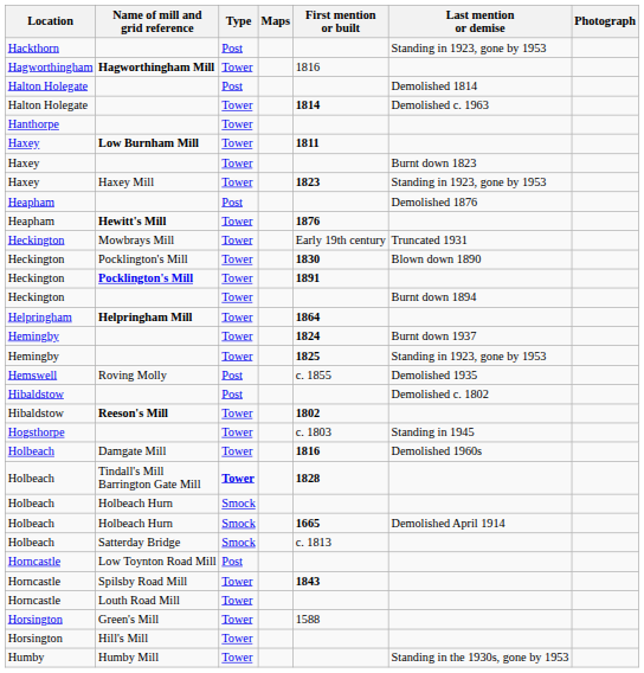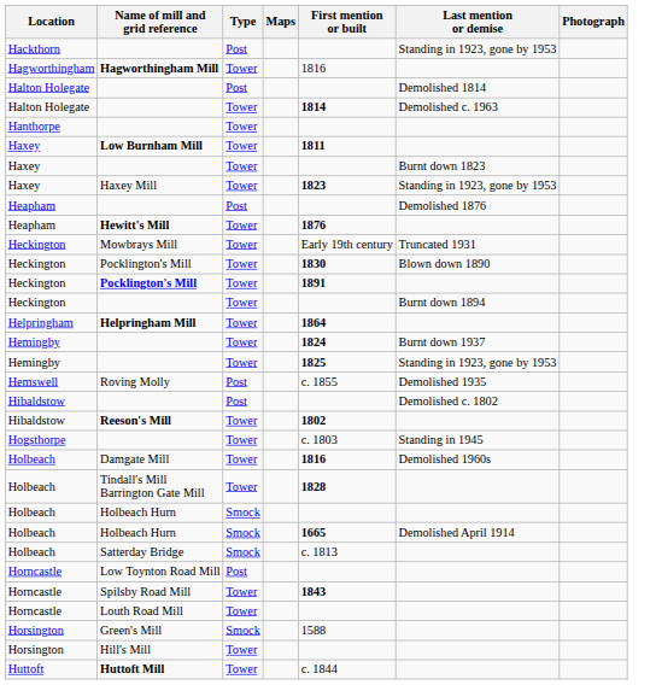 <table class="wikitable">
 <tr>
 <th>Location</th>
 <th>Name of mill and<br>grid reference</th>
 <th>Type</th>
 <th>Maps</th>
 <th>First mention<br>or built</th>
 <th>Last mention<br> or demise</th>
 <th>Photograph</th>
 </tr>
 <tr>
 <td><a href='#'>Hackthorn</a></td>
 <td></td>
 <td><a href='#'>Post</a></td>
 <td></td>
 <td></td>
 <td>Standing in 1923, gone by 1953</td>
 <td></td>
 </tr>
 <tr>
 <td><a href='#'>Hagworthingham</a></td>
 <td><strong>Hagworthingham Mill</strong><br></td>
 <td><a href='#'>Tower</a></td>
 <td></td>
 <td>1816</td>
 <td></td>
 <td></td>
 </tr>
 <tr>
 <td><a href='#'>Halton Holegate</a></td>
 <td></td>
 <td><a href='#'>Post</a></td>
 <td></td>
 <td></td>
 <td>Demolished 1814</td>
 <td></td>
 </tr>
 <tr>
 <td>Halton Holegate</td>
 <td></td>
 <td><a href='#'>Tower</a></td>
 <td></td>
 <td><strong>1814</strong></td>
 <td>Demolished c. 1963</td>
 <td></td>
 </tr>
 <tr>
 <td><a href='#'>Hanthorpe</a></td>
 <td></td>
 <td><a href='#'>Tower</a></td>
 <td></td>
 <td></td>
 <td></td>
 <td></td>
 </tr>
 <tr>
 <td><a href='#'>Haxey</a></td>
 <td><strong>Low Burnham Mill</strong><br></td>
 <td><a href='#'>Tower</a></td>
 <td></td>
 <td><strong>1811</strong></td>
 <td></td>
 <td></td>
 </tr>
 <tr>
 <td>Haxey</td>
 <td></td>
 <td><a href='#'>Tower</a></td>
 <td></td>
 <td></td>
 <td>Burnt down 1823</td>
 <td></td>
 </tr>
 <tr>
 <td>Haxey</td>
 <td>Haxey Mill<br></td>
 <td><a href='#'>Tower</a></td>
 <td></td>
 <td><strong>1823</strong></td>
 <td>Standing in 1923, gone by 1953<br></td>
 <td></td>
 </tr>
 <tr>
 <td><a href='#'>Heapham</a></td>
 <td></td>
 <td><a href='#'>Post</a></td>
 <td></td>
 <td></td>
 <td>Demolished 1876</td>
 <td></td>
 </tr>
 <tr>
 <td>Heapham</td>
 <td><strong>Hewitt's Mill</strong><br></td>
 <td><a href='#'>Tower</a></td>
 <td></td>
 <td><strong>1876</strong></td>
 <td></td>
 <td></td>
 </tr>
 <tr>
 <td><a href='#'>Heckington</a></td>
 <td>Mowbrays Mill<br></td>
 <td><a href='#'>Tower</a></td>
 <td></td>
 <td>Early 19th century</td>
 <td>Truncated 1931<br></td>
 <td></td>
 </tr>
 <tr>
 <td>Heckington</td>
 <td>Pocklington's Mill</td>
 <td><a href='#'>Tower</a></td>
 <td></td>
 <td><strong>1830</strong></td>
 <td>Blown down 1890</td>
 <td></td>
 </tr>
 <tr>
 <td>Heckington</td>
 <td><strong><a href='#'>Pocklington's Mill</a></strong><br></td>
 <td><a href='#'>Tower</a></td>
 <td></td>
 <td><strong>1891</strong></td>
 <td></td>
 <td></td>
 </tr>
 <tr>
 <td>Heckington</td>
 <td></td>
 <td><a href='#'>Tower</a></td>
 <td></td>
 <td></td>
 <td>Burnt down 1894</td>
 <td></td>
 </tr>
 <tr>
 <td><a href='#'>Helpringham</a></td>
 <td><strong>Helpringham Mill</strong><br></td>
 <td><a href='#'>Tower</a></td>
 <td></td>
 <td><strong>1864</strong></td>
 <td></td>
 <td></td>
 </tr>
 <tr>
 <td><a href='#'>Hemingby</a></td>
 <td></td>
 <td><a href='#'>Tower</a></td>
 <td></td>
 <td><strong>1824</strong></td>
 <td>Burnt down 1937<br></td>
 <td></td>
 </tr>
 <tr>
 <td>Hemingby</td>
 <td></td>
 <td><a href='#'>Tower</a></td>
 <td></td>
 <td><strong>1825</strong></td>
 <td>Standing in 1923, gone by 1953</td>
 <td></td>
 </tr>
 <tr>
 <td><a href='#'>Hemswell</a></td>
 <td>Roving Molly</td>
 <td><a href='#'>Post</a></td>
 <td></td>
 <td>c. 1855</td>
 <td>Demolished 1935</td>
 <td></td>
 </tr>
 <tr>
 <td><a href='#'>Hibaldstow</a></td>
 <td></td>
 <td><a href='#'>Post</a></td>
 <td></td>
 <td></td>
 <td>Demolished c. 1802</td>
 <td></td>
 </tr>
 <tr>
 <td>Hibaldstow</td>
 <td><strong>Reeson's Mill</strong><br></td>
 <td><a href='#'>Tower</a></td>
 <td></td>
 <td><strong>1802</strong></td>
 <td></td>
 <td></td>
 </tr>
 <tr>
 <td><a href='#'>Hogsthorpe</a></td>
 <td></td>
 <td><a href='#'>Tower</a></td>
 <td></td>
 <td>c. 1803</td>
 <td>Standing in 1945<br></td>
 <td></td>
 </tr>
 <tr>
 <td><a href='#'>Holbeach</a></td>
 <td>Damgate Mill<br></td>
 <td><a href='#'>Tower</a></td>
 <td></td>
 <td><strong>1816</strong></td>
 <td>Demolished 1960s</td>
 <td></td>
 </tr>
 <tr>
 <td>Holbeach</td>
 <td>Tindall's Mill<br>Barrington Gate Mill<br></td>
-<td><strong><a href='#'>Tower</a></strong></td>
+<td><a href='#'>Tower</a></td>
 <td></td>
 <td><strong>1828</strong></td>
 <td></td>
 <td></td>
 </tr>
 <tr>
 <td>Holbeach</td>
 <td>Holbeach Hurn</td>
 <td><a href='#'>Smock</a></td>
 <td></td>
 <td></td>
 <td></td>
 <td></td>
 </tr>
 <tr>
 <td>Holbeach</td>
 <td>Holbeach Hurn</td>
 <td><a href='#'>Smock</a></td>
 <td></td>
 <td><strong>1665</strong></td>
 <td>Demolished April 1914</td>
 <td></td>
 </tr>
 <tr>
 <td>Holbeach</td>
 <td>Satterday Bridge</td>
 <td><a href='#'>Smock</a></td>
 <td></td>
 <td>c. 1813</td>
 <td></td>
 <td></td>
 </tr>
 <tr>
 <td><a href='#'>Horncastle</a></td>
 <td>Low Toynton Road Mill</td>
 <td><a href='#'>Post</a></td>
 <td></td>
 <td></td>
 <td></td>
 <td></td>
 </tr>
 <tr>
 <td>Horncastle</td>
 <td>Spilsby Road Mill<br></td>
 <td><a href='#'>Tower</a></td>
 <td></td>
 <td><strong>1843</strong></td>
 <td></td>
 <td></td>
 </tr>
 <tr>
 <td>Horncastle</td>
 <td>Louth Road Mill</td>
 <td><a href='#'>Tower</a></td>
 <td></td>
 <td></td>
 <td></td>
 <td></td>
 </tr>
 <tr>
 <td><a href='#'>Horsington</a></td>
 <td>Green's Mill<br></td>
-<td><a href='#'>Tower</a></td>
+<td><a href='#'>Smock</a></td>
 <td></td>
 <td>1588</td>
 <td></td>
 <td></td>
 </tr>
 <tr>
 <td>Horsington</td>
 <td>Hill's Mill<br></td>
 <td><a href='#'>Tower</a></td>
 <td></td>
 <td></td>
 <td></td>
 <td></td>
 </tr>
 <tr>
-<td>Humby</td>
-<td>Humby Mill<br></td>
+<td><a href='#'>Huttoft</a></td>
+<td><strong>Huttoft Mill</strong><br></td>
 <td><a href='#'>Tower</a></td>
 <td></td>
+<td>c. 1844</td>
 <td></td>
-<td>Standing in the 1930s, gone by 1953</td>
 <td></td>
 </tr>
 </table>
